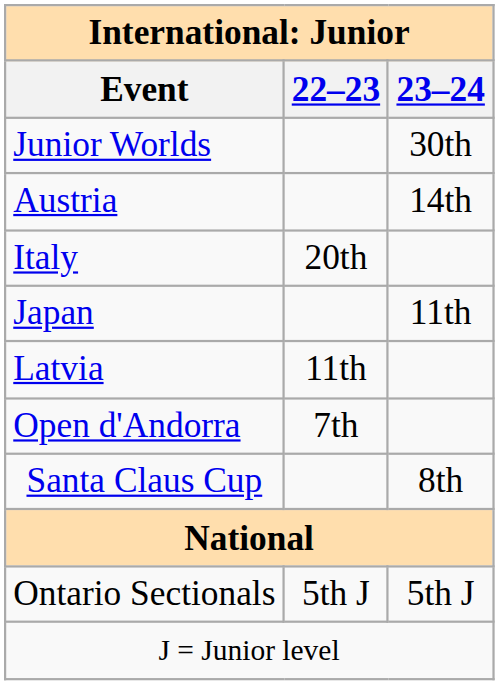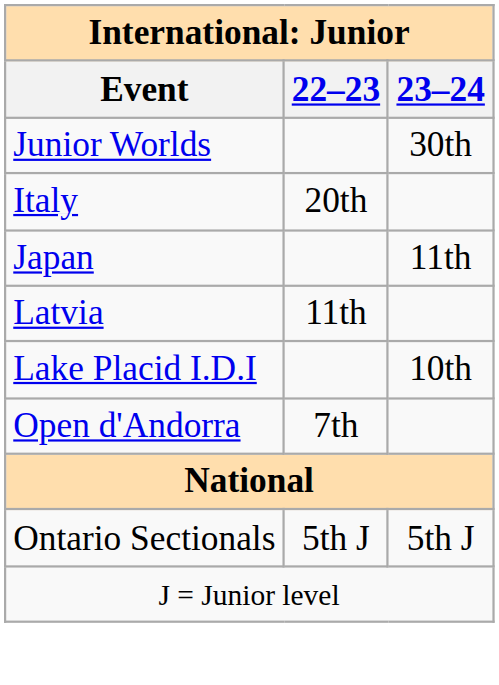 <table class="wikitable" style="text-align:center">
 <tr>
 <th style="background-color: #ffdead; " colspan=3 align=center>International: Junior</th>
 </tr>
 <tr>
 <th>Event</th>
 <th><a href='#'>22–23</a></th>
 <th><a href='#'>23–24</a></th>
 </tr>
 <tr>
 <td align=left><a href='#'>Junior Worlds</a></td>
 <td></td>
 <td>30th</td>
-</tr>
-<tr>
-<td align=left> <a href='#'>Austria</a></td>
-<td></td>
-<td>14th</td>
 </tr>
 <tr>
 <td align=left> <a href='#'>Italy</a></td>
 <td>20th</td>
 <td></td>
 </tr>
 <tr>
 <td align=left> <a href='#'>Japan</a></td>
 <td></td>
 <td>11th</td>
 </tr>
 <tr>
 <td align=left> <a href='#'>Latvia</a></td>
 <td>11th</td>
 <td></td>
 </tr>
 <tr>
+<td align=left><a href='#'>Lake Placid I.D.I</a></td>
+<td></td>
+<td>10th</td>
+</tr>
+<tr>
 <td align=left><a href='#'>Open d'Andorra</a></td>
 <td>7th</td>
 <td></td>
-</tr>
-<tr>
-<td><a href='#'>Santa Claus Cup</a></td>
-<td></td>
-<td>8th</td>
 </tr>
 <tr>
 <th style="background-color: #ffdead; " colspan=3 align=center>National</th>
 </tr>
 <tr>
 <td align=left>Ontario Sectionals</td>
 <td>5th J</td>
 <td>5th J</td>
 </tr>
 <tr>
 <td colspan=3 align=center><small> J = Junior level </small></td>
 </tr>
 </table>
